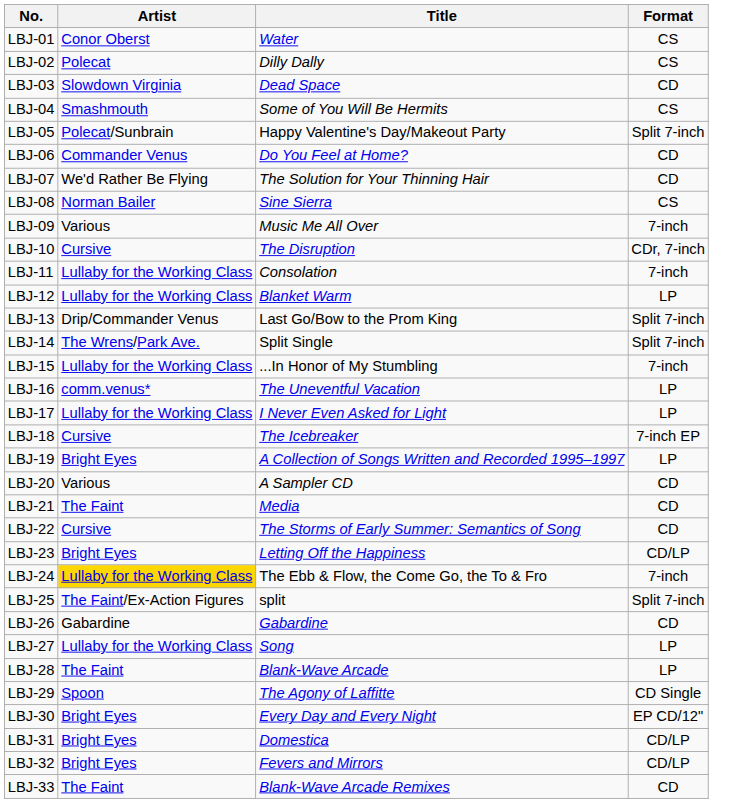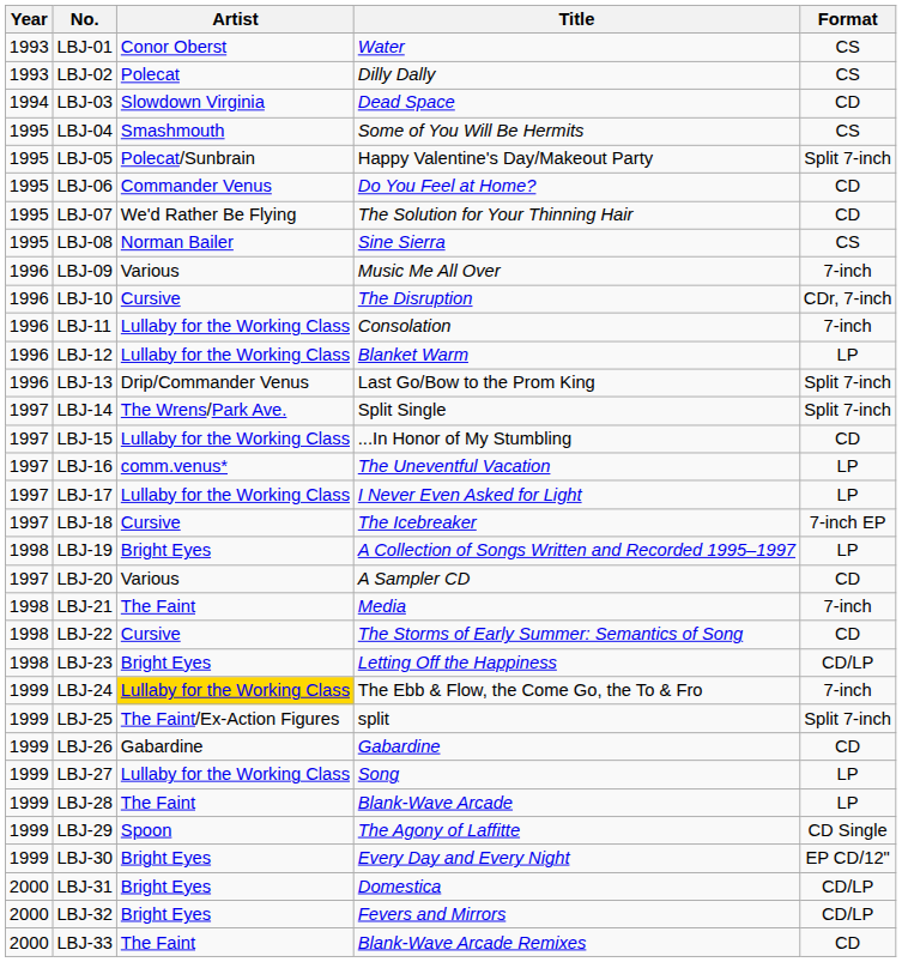 <table class="wikitable">
 <tr>
+<th>Year</th>
 <th>No.</th>
 <th>Artist</th>
 <th>Title</th>
 <th>Format</th>
 </tr>
 <tr>
+<td>1993</td>
 <td align="left">LBJ-01</td>
 <td align="left"><a href='#'>Conor Oberst</a></td>
 <td align="left"><em><a href='#'>Water</a></em></td>
 <td align="center">CS</td>
 </tr>
 <tr>
+<td>1993</td>
 <td align="left">LBJ-02</td>
 <td align="left"><a href='#'>Polecat</a></td>
 <td align="left"><em>Dilly Dally</em></td>
 <td align="center">CS</td>
 </tr>
 <tr>
+<td>1994</td>
 <td align="left">LBJ-03</td>
 <td align="left"><a href='#'>Slowdown Virginia</a></td>
 <td align="left"><em><a href='#'>Dead Space</a></em></td>
 <td align="center">CD</td>
 </tr>
 <tr>
+<td>1995</td>
 <td align="left">LBJ-04</td>
 <td align="left"><a href='#'>Smashmouth</a></td>
 <td align="left"><em>Some of You Will Be Hermits</em></td>
 <td align="center">CS</td>
 </tr>
 <tr>
+<td>1995</td>
 <td align="left">LBJ-05</td>
 <td align="left"><a href='#'>Polecat</a>/Sunbrain</td>
 <td align="left">Happy Valentine's Day/Makeout Party</td>
 <td align="center">Split 7-inch</td>
 </tr>
 <tr>
+<td>1995</td>
 <td align="left">LBJ-06</td>
 <td align="left"><a href='#'>Commander Venus</a></td>
 <td align="left"><em><a href='#'>Do You Feel at Home?</a></em></td>
 <td align="center">CD</td>
 </tr>
 <tr>
+<td>1995</td>
 <td align="left">LBJ-07</td>
 <td align="left">We'd Rather Be Flying</td>
 <td align="left"><em>The Solution for Your Thinning Hair</em></td>
 <td align="center">CD</td>
 </tr>
 <tr>
+<td>1995</td>
 <td align="left">LBJ-08</td>
 <td align="left"><a href='#'>Norman Bailer</a></td>
 <td align="left"><em><a href='#'>Sine Sierra</a></em></td>
 <td align="center">CS</td>
 </tr>
 <tr>
+<td>1996</td>
 <td align="left">LBJ-09</td>
 <td align="left">Various</td>
 <td align="left"><em>Music Me All Over</em></td>
 <td align="center">7-inch</td>
 </tr>
 <tr>
+<td>1996</td>
 <td align="left">LBJ-10</td>
 <td align="left"><a href='#'>Cursive</a></td>
 <td align="left"><em><a href='#'>The Disruption</a></em></td>
 <td align="center">CDr, 7-inch</td>
 </tr>
 <tr>
+<td>1996</td>
 <td align="left">LBJ-11</td>
 <td align="left"><a href='#'>Lullaby for the Working Class</a></td>
 <td align="left"><em>Consolation</em></td>
 <td align="center">7-inch</td>
 </tr>
 <tr>
+<td>1996</td>
 <td align="left">LBJ-12</td>
 <td align="left"><a href='#'>Lullaby for the Working Class</a></td>
 <td align="left"><em><a href='#'>Blanket Warm</a></em></td>
 <td align="center">LP</td>
 </tr>
 <tr>
+<td>1996</td>
 <td align="left">LBJ-13</td>
 <td align="left">Drip/Commander Venus</td>
 <td align="left">Last Go/Bow to the Prom King</td>
 <td align="center">Split 7-inch</td>
 </tr>
 <tr>
+<td>1997</td>
 <td align="left">LBJ-14</td>
 <td align="left"><a href='#'>The Wrens</a>/<a href='#'>Park Ave.</a></td>
 <td align="left">Split Single</td>
 <td align="center">Split 7-inch</td>
 </tr>
 <tr>
+<td>1997</td>
 <td align="left">LBJ-15</td>
 <td align="left"><a href='#'>Lullaby for the Working Class</a></td>
 <td align="left">...In Honor of My Stumbling</td>
-<td align="center">7-inch</td>
+<td align="center">CD</td>
 </tr>
 <tr>
+<td>1997</td>
 <td align="left">LBJ-16</td>
 <td align="left"><a href='#'>comm.venus*</a></td>
 <td align="left"><em><a href='#'>The Uneventful Vacation</a></em></td>
 <td align="center">LP</td>
 </tr>
 <tr>
+<td>1997</td>
 <td align="left">LBJ-17</td>
 <td align="left"><a href='#'>Lullaby for the Working Class</a></td>
 <td align="left"><em><a href='#'>I Never Even Asked for Light</a></em></td>
 <td align="center">LP</td>
 </tr>
 <tr>
+<td>1997</td>
 <td align="left">LBJ-18</td>
 <td align="left"><a href='#'>Cursive</a></td>
 <td align="left"><em><a href='#'>The Icebreaker</a></em></td>
 <td align="center">7-inch EP</td>
 </tr>
 <tr>
+<td>1998</td>
 <td align="left">LBJ-19</td>
 <td align="left"><a href='#'>Bright Eyes</a></td>
 <td align="left"><em><a href='#'>A Collection of Songs Written and Recorded 1995–1997</a></em></td>
 <td align="center">LP</td>
 </tr>
 <tr>
+<td>1997</td>
 <td align="left">LBJ-20</td>
 <td align="left">Various</td>
 <td align="left"><em>A Sampler CD</em></td>
 <td align="center">CD</td>
 </tr>
 <tr>
+<td>1998</td>
 <td align="left">LBJ-21</td>
 <td align="left"><a href='#'>The Faint</a></td>
 <td align="left"><em><a href='#'>Media</a></em></td>
-<td align="center">CD</td>
+<td align="center">7-inch</td>
 </tr>
 <tr>
+<td>1998</td>
 <td align="left">LBJ-22</td>
 <td align="left"><a href='#'>Cursive</a></td>
 <td align="left"><em><a href='#'>The Storms of Early Summer: Semantics of Song</a></em></td>
 <td align="center">CD</td>
 </tr>
 <tr>
+<td>1998</td>
 <td align="left">LBJ-23</td>
 <td align="left"><a href='#'>Bright Eyes</a></td>
 <td align="left"><em><a href='#'>Letting Off the Happiness</a></em></td>
 <td align="center">CD/LP</td>
 </tr>
 <tr>
+<td>1999</td>
 <td align="left">LBJ-24</td>
 <td align="left" style="background: gold;"><a href='#'>Lullaby for the Working Class</a></td>
 <td align="left">The Ebb & Flow, the Come Go, the To & Fro</td>
 <td align="center">7-inch</td>
 </tr>
 <tr>
+<td>1999</td>
 <td align="left">LBJ-25</td>
 <td align="left"><a href='#'>The Faint</a>/Ex-Action Figures</td>
 <td align="left">split</td>
 <td align="center">Split 7-inch</td>
 </tr>
 <tr>
+<td>1999</td>
 <td align="left">LBJ-26</td>
 <td align="left">Gabardine</td>
 <td align="left"><em><a href='#'>Gabardine</a></em></td>
 <td align="center">CD</td>
 </tr>
 <tr>
+<td>1999</td>
 <td align="left">LBJ-27</td>
 <td align="left"><a href='#'>Lullaby for the Working Class</a></td>
 <td align="left"><em><a href='#'>Song</a></em></td>
 <td align="center">LP</td>
 </tr>
 <tr>
+<td>1999</td>
 <td align="left">LBJ-28</td>
 <td align="left"><a href='#'>The Faint</a></td>
 <td align="left"><em><a href='#'>Blank-Wave Arcade</a></em></td>
 <td align="center">LP</td>
 </tr>
 <tr>
+<td>1999</td>
 <td align="left">LBJ-29</td>
 <td align="left"><a href='#'>Spoon</a></td>
 <td align="left"><em><a href='#'>The Agony of Laffitte</a></em></td>
 <td align="center">CD Single</td>
 </tr>
 <tr>
+<td>1999</td>
 <td align="left">LBJ-30</td>
 <td align="left"><a href='#'>Bright Eyes</a></td>
 <td align="left"><em><a href='#'>Every Day and Every Night</a></em></td>
 <td align="center">EP CD/12"</td>
 </tr>
 <tr>
+<td>2000</td>
 <td align="left">LBJ-31</td>
 <td align="left"><a href='#'>Bright Eyes</a></td>
 <td align="left"><em><a href='#'>Domestica</a></em></td>
 <td align="center">CD/LP</td>
 </tr>
 <tr>
+<td>2000</td>
 <td align="left">LBJ-32</td>
 <td align="left"><a href='#'>Bright Eyes</a></td>
 <td align="left"><em><a href='#'>Fevers and Mirrors</a></em></td>
 <td align="center">CD/LP</td>
 </tr>
 <tr>
+<td>2000</td>
 <td align="left">LBJ-33</td>
 <td align="left"><a href='#'>The Faint</a></td>
 <td align="left"><em><a href='#'>Blank-Wave Arcade Remixes</a></em></td>
 <td align="center">CD</td>
 </tr>
 </table>
